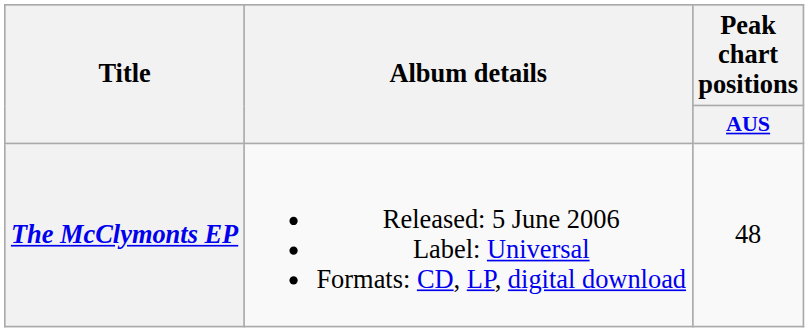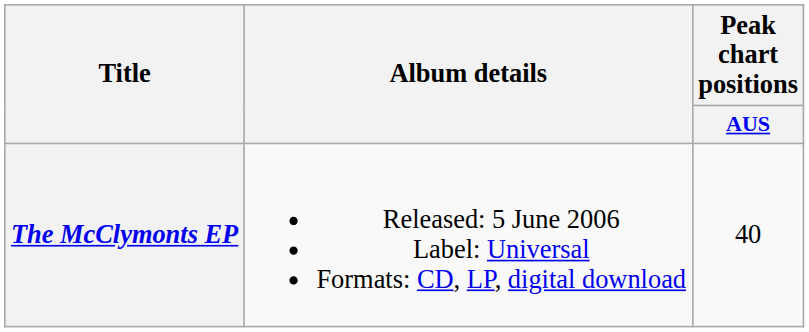 <table class="wikitable plainrowheaders" style="text-align:center;">
 <tr>
 <th scope="col" rowspan="2">Title</th>
 <th scope="col" rowspan="2">Album details</th>
 <th scope="col" colspan="1">Peak chart<br>positions</th>
 </tr>
 <tr style=font-size:smaller;>
 <th style="width:4em;"><a href='#'>AUS</a><br></th>
 </tr>
 <tr>
 <th scope="row"><em><a href='#'>The McClymonts EP</a></em></th>
 <td><br><ul><li>Released: 5 June 2006</li><li>Label: <a href='#'>Universal</a></li><li>Formats: <a href='#'>CD</a>, <a href='#'>LP</a>, <a href='#'>digital download</a></li></ul></td>
-<td>48</td>
+<td>40</td>
 </tr>
 </table>
